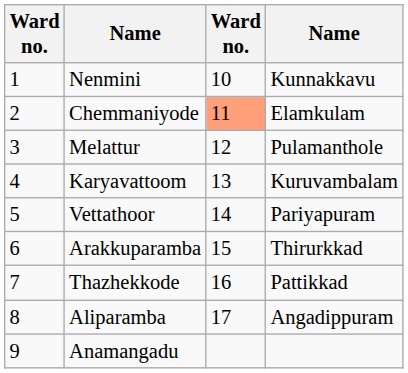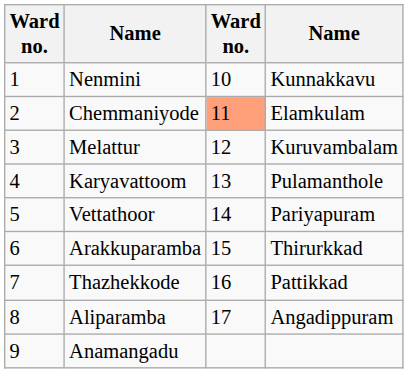 <table class="wikitable sortable" style="font-size: 95%;">
 <tr>
 <th width="20px">Ward no.</th>
 <th width="75px">Name</th>
 <th width="20px">Ward no.</th>
 <th width="75px">Name</th>
 </tr>
 <tr>
 <td>1</td>
 <td>Nenmini</td>
 <td>10</td>
 <td>Kunnakkavu</td>
 </tr>
 <tr>
 <td>2</td>
 <td>Chemmaniyode</td>
 <td style="background: lightsalmon;">11</td>
 <td>Elamkulam</td>
 </tr>
 <tr>
 <td>3</td>
 <td>Melattur</td>
 <td>12</td>
-<td>Pulamanthole</td>
+<td>Kuruvambalam</td>
 </tr>
 <tr>
 <td>4</td>
 <td>Karyavattoom</td>
 <td>13</td>
-<td>Kuruvambalam</td>
+<td>Pulamanthole</td>
 </tr>
 <tr>
 <td>5</td>
 <td>Vettathoor</td>
 <td>14</td>
 <td>Pariyapuram</td>
 </tr>
 <tr>
 <td>6</td>
 <td>Arakkuparamba</td>
 <td>15</td>
 <td>Thirurkkad</td>
 </tr>
 <tr>
 <td>7</td>
 <td>Thazhekkode</td>
 <td>16</td>
 <td>Pattikkad</td>
 </tr>
 <tr>
 <td>8</td>
 <td>Aliparamba</td>
 <td>17</td>
 <td>Angadippuram</td>
 </tr>
 <tr>
 <td>9</td>
 <td>Anamangadu</td>
 <td></td>
 <td></td>
 </tr>
 </table>
